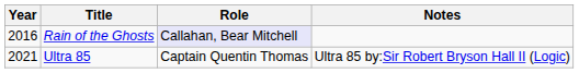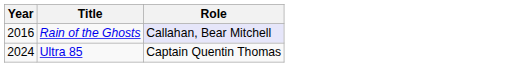 <table class="wikitable sortable">
 <tr>
 <th>Year</th>
 <th>Title</th>
 <th>Role</th>
-<th>Notes</th>
 </tr>
 <tr>
 <td>2016</td>
 <td><em><a href='#'>Rain of the Ghosts</a></em></td>
 <td style="background: lavender;">Callahan, Bear Mitchell</td>
-<td></td>
 </tr>
 <tr>
-<td>2021</td>
+<td>2024</td>
 <td><a href='#'>Ultra 85</a></td>
 <td>Captain Quentin Thomas</td>
-<td>Ultra 85 by:<a href='#'>Sir Robert Bryson Hall II</a> (<a href='#'>Logic</a>)</td>
 </tr>
 </table>
